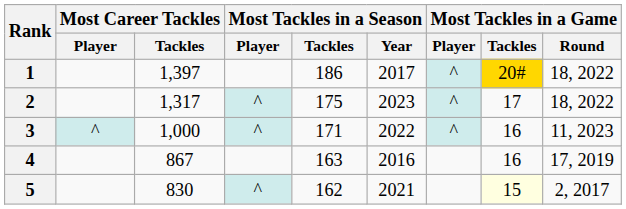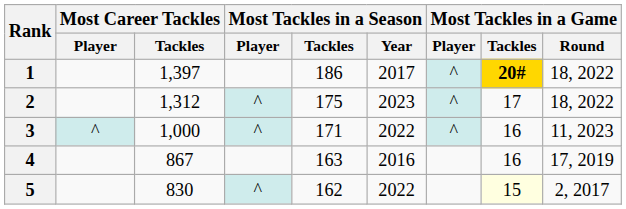 <table class="wikitable plainrowheaders"  style="text-align: center">
 <tr>
 <th rowspan="2">Rank</th>
 <th colspan="2">Most Career Tackles</th>
 <th colspan="3">Most Tackles in a Season</th>
 <th colspan="3">Most Tackles in a Game</th>
 </tr>
 <tr style="font-size:85%">
 <th>Player</th>
 <th>Tackles</th>
 <th>Player</th>
 <th>Tackles</th>
 <th>Year</th>
 <th>Player</th>
 <th>Tackles</th>
 <th>Round</th>
 </tr>
 <tr>
 <th>1</th>
 <td></td>
 <td>1,397</td>
 <td></td>
 <td>186</td>
 <td>2017</td>
 <td style="background:#cfecec;">^</td>
-<td style="background:gold;">20#</td>
+<td style="background:gold;"><strong>20#</strong></td>
 <td>18, 2022</td>
 </tr>
 <tr>
 <th>2</th>
 <td></td>
-<td>1,317</td>
+<td>1,312</td>
 <td style="background:#cfecec;">^</td>
 <td>175</td>
 <td>2023</td>
 <td style="background:#cfecec;">^</td>
 <td>17</td>
 <td>18, 2022</td>
 </tr>
 <tr>
 <th>3</th>
 <td style="background:#cfecec;">^</td>
 <td>1,000</td>
 <td style="background:#cfecec;">^</td>
 <td>171</td>
 <td>2022</td>
 <td style="background:#cfecec;">^</td>
 <td>16</td>
 <td>11, 2023</td>
 </tr>
 <tr>
 <th>4</th>
 <td></td>
 <td>867</td>
 <td></td>
 <td>163</td>
 <td>2016</td>
 <td></td>
 <td>16</td>
 <td>17, 2019</td>
 </tr>
 <tr>
 <th>5</th>
 <td></td>
 <td>830</td>
 <td style="background:#cfecec;">^</td>
 <td>162</td>
-<td>2021</td>
+<td>2022</td>
 <td></td>
 <td style="background: lightyellow;">15</td>
 <td>2, 2017</td>
 </tr>
 </table>
